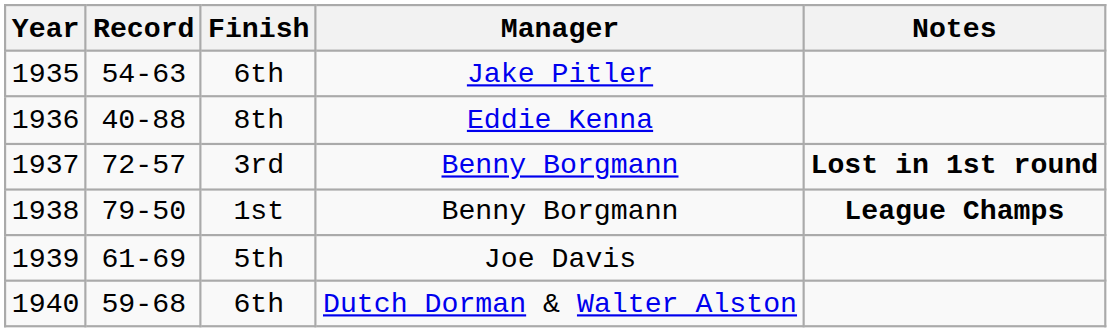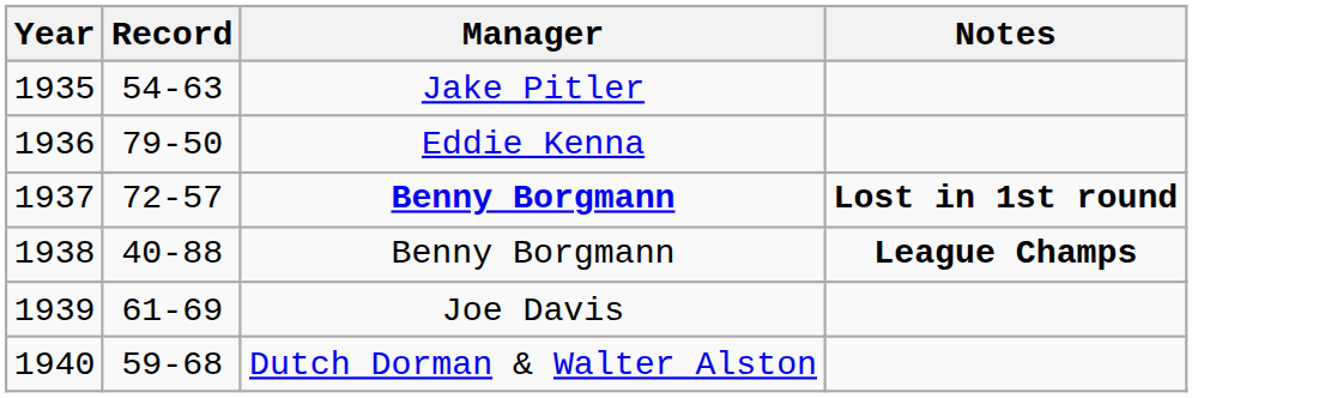 <table class="wikitable">
 <tr>
 <th>Year</th>
 <th>Record</th>
-<th>Finish</th>
 <th>Manager</th>
 <th>Notes</th>
 </tr>
 <tr align=center>
 <td>1935</td>
 <td>54-63</td>
-<td>6th</td>
 <td><a href='#'>Jake Pitler</a></td>
 <td></td>
 </tr>
 <tr align=center>
 <td>1936</td>
-<td>40-88</td>
-<td>8th</td>
+<td>79-50</td>
 <td><a href='#'>Eddie Kenna</a></td>
 <td></td>
 </tr>
 <tr align=center>
 <td>1937</td>
 <td>72-57</td>
-<td>3rd</td>
-<td><a href='#'>Benny Borgmann</a></td>
+<td><strong><a href='#'>Benny Borgmann</a></strong></td>
 <td><strong>Lost in 1st round</strong></td>
 </tr>
 <tr align=center>
 <td>1938</td>
-<td>79-50</td>
-<td>1st</td>
+<td>40-88</td>
 <td>Benny Borgmann</td>
 <td><strong>League Champs</strong></td>
 </tr>
 <tr align=center>
 <td>1939</td>
 <td>61-69</td>
-<td>5th</td>
 <td>Joe Davis</td>
 <td></td>
 </tr>
 <tr align=center>
 <td>1940</td>
 <td>59-68</td>
-<td>6th</td>
 <td><a href='#'>Dutch Dorman</a> & <a href='#'>Walter Alston</a></td>
 <td></td>
 </tr>
 </table>
